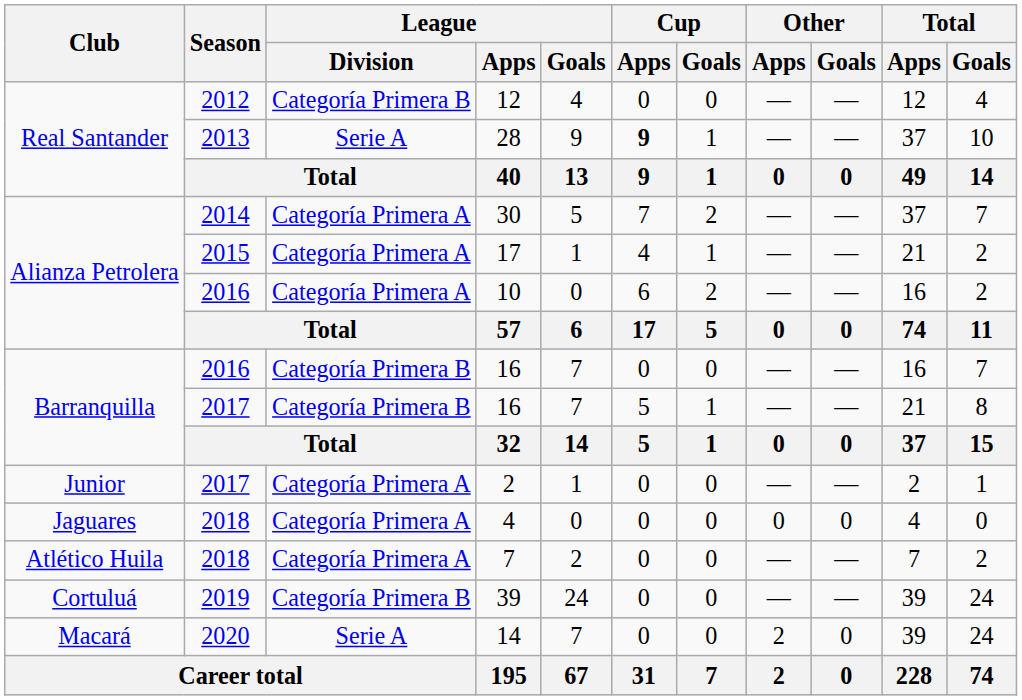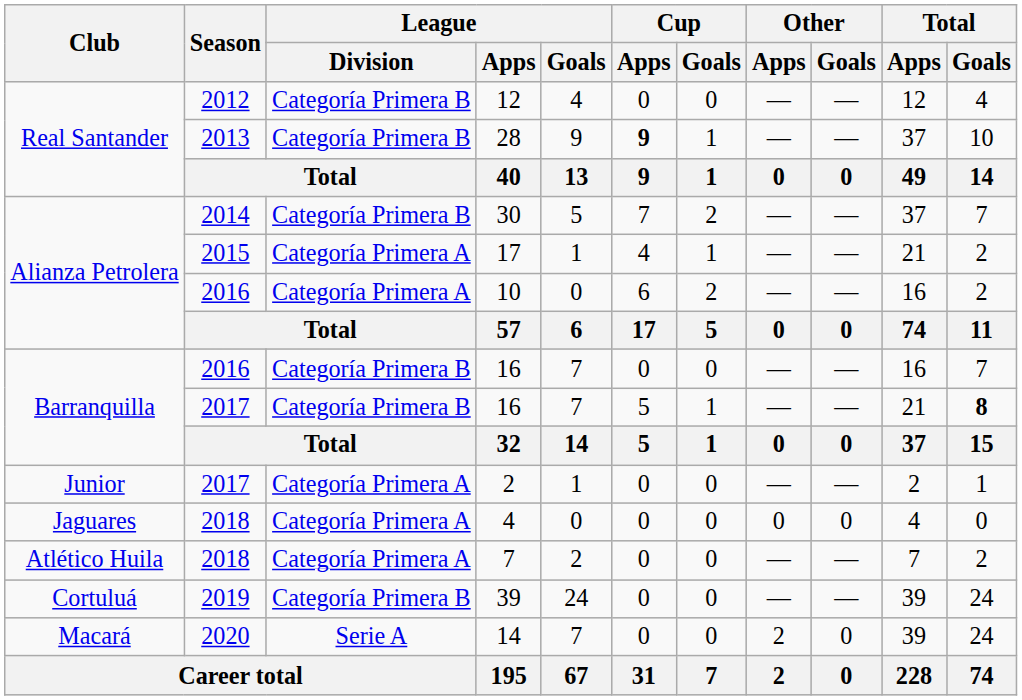 <table class=wikitable style=text-align:center>
 <tr>
 <th rowspan=2>Club</th>
 <th rowspan=2>Season</th>
 <th colspan=3>League</th>
 <th colspan=2>Cup</th>
 <th colspan=2>Other</th>
 <th colspan=2>Total</th>
 </tr>
 <tr>
 <th>Division</th>
 <th>Apps</th>
 <th>Goals</th>
 <th>Apps</th>
 <th>Goals</th>
 <th>Apps</th>
 <th>Goals</th>
 <th>Apps</th>
 <th>Goals</th>
 </tr>
 <tr>
 <td rowspan=3><a href='#'>Real Santander</a></td>
 <td><a href='#'>2012</a></td>
 <td><a href='#'>Categoría Primera B</a></td>
 <td>12</td>
 <td>4</td>
 <td>0</td>
 <td>0</td>
 <td>—</td>
 <td>—</td>
 <td>12</td>
 <td>4</td>
 </tr>
 <tr>
 <td><a href='#'>2013</a></td>
-<td><a href='#'>Serie A</a></td>
+<td><a href='#'>Categoría Primera B</a></td>
 <td>28</td>
 <td>9</td>
 <td><strong>9</strong></td>
 <td>1</td>
 <td>—</td>
 <td>—</td>
 <td>37</td>
 <td>10</td>
 </tr>
 <tr>
 <th colspan=2>Total</th>
 <th>40</th>
 <th>13</th>
 <th>9</th>
 <th>1</th>
 <th>0</th>
 <th>0</th>
 <th>49</th>
 <th>14</th>
 </tr>
 <tr>
 <td rowspan=4><a href='#'>Alianza Petrolera</a></td>
 <td><a href='#'>2014</a></td>
-<td><a href='#'>Categoría Primera A</a></td>
+<td><a href='#'>Categoría Primera B</a></td>
 <td>30</td>
 <td>5</td>
 <td>7</td>
 <td>2</td>
 <td>—</td>
 <td>—</td>
 <td>37</td>
 <td>7</td>
 </tr>
 <tr>
 <td><a href='#'>2015</a></td>
 <td><a href='#'>Categoría Primera A</a></td>
 <td>17</td>
 <td>1</td>
 <td>4</td>
 <td>1</td>
 <td>—</td>
 <td>—</td>
 <td>21</td>
 <td>2</td>
 </tr>
 <tr>
 <td><a href='#'>2016</a></td>
 <td><a href='#'>Categoría Primera A</a></td>
 <td>10</td>
 <td>0</td>
 <td>6</td>
 <td>2</td>
 <td>—</td>
 <td>—</td>
 <td>16</td>
 <td>2</td>
 </tr>
 <tr>
 <th colspan=2>Total</th>
 <th>57</th>
 <th>6</th>
 <th>17</th>
 <th>5</th>
 <th>0</th>
 <th>0</th>
 <th>74</th>
 <th>11</th>
 </tr>
 <tr>
 <td rowspan=3><a href='#'>Barranquilla</a></td>
 <td><a href='#'>2016</a></td>
 <td><a href='#'>Categoría Primera B</a></td>
 <td>16</td>
 <td>7</td>
 <td>0</td>
 <td>0</td>
 <td>—</td>
 <td>—</td>
 <td>16</td>
 <td>7</td>
 </tr>
 <tr>
 <td><a href='#'>2017</a></td>
 <td><a href='#'>Categoría Primera B</a></td>
 <td>16</td>
 <td>7</td>
 <td>5</td>
 <td>1</td>
 <td>—</td>
 <td>—</td>
 <td>21</td>
-<td>8</td>
+<td><strong>8</strong></td>
 </tr>
 <tr>
 <th colspan=2>Total</th>
 <th>32</th>
 <th>14</th>
 <th>5</th>
 <th>1</th>
 <th>0</th>
 <th>0</th>
 <th>37</th>
 <th>15</th>
 </tr>
 <tr>
 <td rowspan=1><a href='#'>Junior</a></td>
 <td><a href='#'>2017</a></td>
 <td><a href='#'>Categoría Primera A</a></td>
 <td>2</td>
 <td>1</td>
 <td>0</td>
 <td>0</td>
 <td>—</td>
 <td>—</td>
 <td>2</td>
 <td>1</td>
 </tr>
 <tr>
 <td rowspan=1><a href='#'>Jaguares</a></td>
 <td><a href='#'>2018</a></td>
 <td><a href='#'>Categoría Primera A</a></td>
 <td>4</td>
 <td>0</td>
 <td>0</td>
 <td>0</td>
 <td>0</td>
 <td>0</td>
 <td>4</td>
 <td>0</td>
 </tr>
 <tr>
 <td rowspan=1><a href='#'>Atlético Huila</a></td>
 <td><a href='#'>2018</a></td>
 <td><a href='#'>Categoría Primera A</a></td>
 <td>7</td>
 <td>2</td>
 <td>0</td>
 <td>0</td>
 <td>—</td>
 <td>—</td>
 <td>7</td>
 <td>2</td>
 </tr>
 <tr>
 <td rowspan=1><a href='#'>Cortuluá</a></td>
 <td><a href='#'>2019</a></td>
 <td><a href='#'>Categoría Primera B</a></td>
 <td>39</td>
 <td>24</td>
 <td>0</td>
 <td>0</td>
 <td>—</td>
 <td>—</td>
 <td>39</td>
 <td>24</td>
 </tr>
 <tr>
 <td rowspan=1><a href='#'>Macará</a></td>
 <td><a href='#'>2020</a></td>
 <td><a href='#'>Serie A</a></td>
 <td>14</td>
 <td>7</td>
 <td>0</td>
 <td>0</td>
 <td>2</td>
 <td>0</td>
 <td>39</td>
 <td>24</td>
 </tr>
 <tr>
 <th colspan=3>Career total</th>
 <th>195</th>
 <th>67</th>
 <th>31</th>
 <th>7</th>
 <th>2</th>
 <th>0</th>
 <th>228</th>
 <th>74</th>
 </tr>
 </table>
